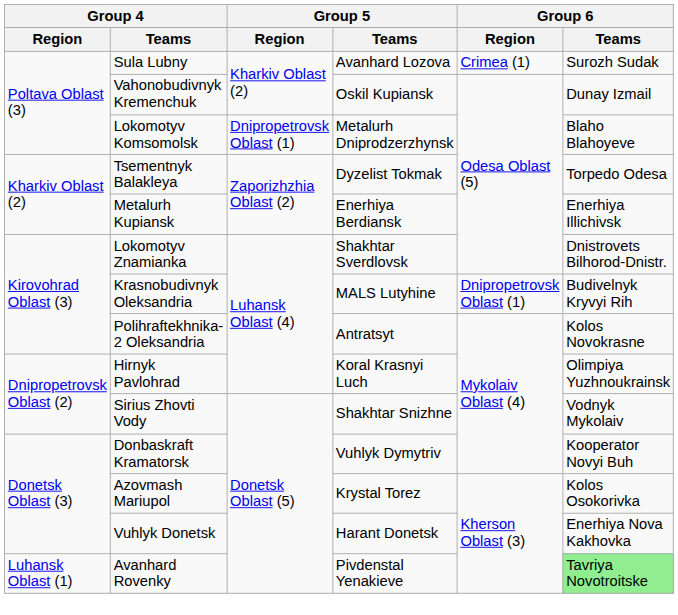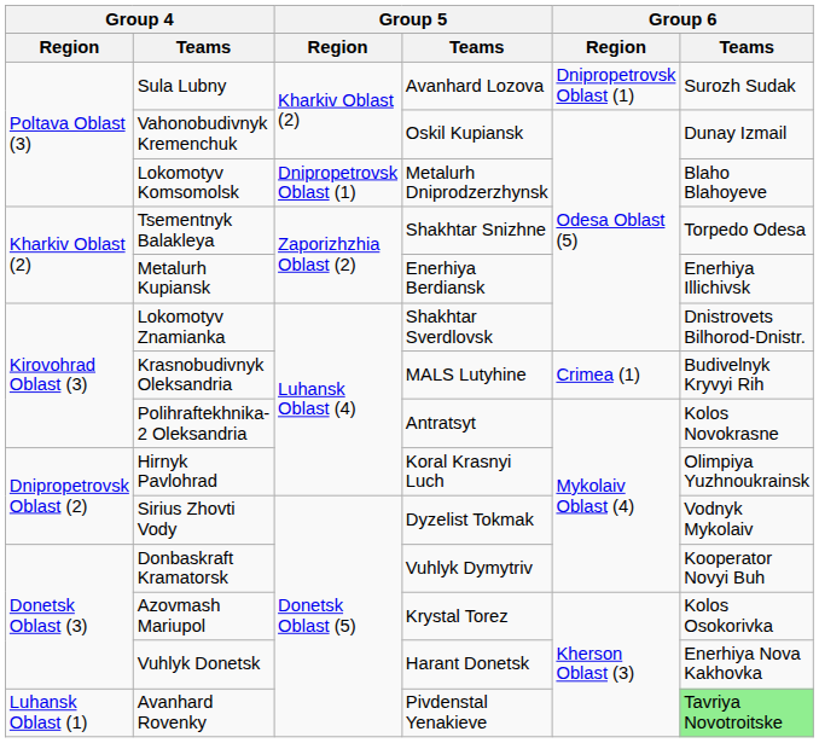 <table class="wikitable">
 <tr>
 <th colspan=2>Group 4</th>
 <th colspan=2>Group 5</th>
 <th colspan=2>Group 6</th>
 </tr>
 <tr>
 <th>Region</th>
 <th>Teams</th>
 <th>Region</th>
 <th>Teams</th>
 <th>Region</th>
 <th>Teams</th>
 </tr>
 <tr>
 <td rowspan=3><a href='#'>Poltava Oblast</a> (3)</td>
 <td>Sula Lubny</td>
 <td rowspan=2><a href='#'>Kharkiv Oblast</a> (2)</td>
 <td>Avanhard Lozova</td>
-<td><a href='#'>Crimea</a> (1)</td>
+<td><a href='#'>Dnipropetrovsk Oblast</a> (1)</td>
 <td>Surozh Sudak</td>
 </tr>
 <tr>
 <td>Vahonobudivnyk Kremenchuk</td>
 <td>Oskil Kupiansk</td>
 <td rowspan=5><a href='#'>Odesa Oblast</a> (5)</td>
 <td>Dunay Izmail</td>
 </tr>
 <tr>
 <td>Lokomotyv Komsomolsk</td>
 <td><a href='#'>Dnipropetrovsk Oblast</a> (1)</td>
 <td>Metalurh Dniprodzerzhynsk</td>
 <td>Blaho Blahoyeve</td>
 </tr>
 <tr>
 <td rowspan=2><a href='#'>Kharkiv Oblast</a> (2)</td>
 <td>Tsementnyk Balakleya</td>
 <td rowspan=2><a href='#'>Zaporizhzhia Oblast</a> (2)</td>
-<td>Dyzelist Tokmak</td>
+<td>Shakhtar Snizhne</td>
 <td>Torpedo Odesa</td>
 </tr>
 <tr>
 <td>Metalurh Kupiansk</td>
 <td>Enerhiya Berdiansk</td>
 <td>Enerhiya Illichivsk</td>
 </tr>
 <tr>
 <td rowspan=3><a href='#'>Kirovohrad Oblast</a> (3)</td>
 <td>Lokomotyv Znamianka</td>
 <td rowspan=4><a href='#'>Luhansk Oblast</a> (4)</td>
 <td>Shakhtar Sverdlovsk</td>
 <td>Dnistrovets Bilhorod-Dnistr.</td>
 </tr>
 <tr>
 <td>Krasnobudivnyk Oleksandria</td>
 <td>MALS Lutyhine</td>
-<td><a href='#'>Dnipropetrovsk Oblast</a> (1)</td>
+<td><a href='#'>Crimea</a> (1)</td>
 <td>Budivelnyk Kryvyi Rih</td>
 </tr>
 <tr>
 <td>Polihraftekhnika-2 Oleksandria</td>
 <td>Antratsyt</td>
 <td rowspan=4><a href='#'>Mykolaiv Oblast</a> (4)</td>
 <td>Kolos Novokrasne</td>
 </tr>
 <tr>
 <td rowspan=2><a href='#'>Dnipropetrovsk Oblast</a> (2)</td>
 <td>Hirnyk Pavlohrad</td>
 <td>Koral Krasnyi Luch</td>
 <td>Olimpiya Yuzhnoukrainsk</td>
 </tr>
 <tr>
 <td>Sirius Zhovti Vody</td>
 <td rowspan=5><a href='#'>Donetsk Oblast</a> (5)</td>
-<td>Shakhtar Snizhne</td>
+<td>Dyzelist Tokmak</td>
 <td>Vodnyk Mykolaiv</td>
 </tr>
 <tr>
 <td rowspan=3><a href='#'>Donetsk Oblast</a> (3)</td>
 <td>Donbaskraft Kramatorsk</td>
 <td>Vuhlyk Dymytriv</td>
 <td>Kooperator Novyi Buh</td>
 </tr>
 <tr>
 <td>Azovmash Mariupol</td>
 <td>Krystal Torez</td>
 <td rowspan=3><a href='#'>Kherson Oblast</a> (3)</td>
 <td>Kolos Osokorivka</td>
 </tr>
 <tr>
 <td>Vuhlyk Donetsk</td>
 <td>Harant Donetsk</td>
 <td>Enerhiya Nova Kakhovka</td>
 </tr>
 <tr>
 <td><a href='#'>Luhansk Oblast</a> (1)</td>
 <td>Avanhard Rovenky</td>
 <td>Pivdenstal Yenakieve</td>
 <td style="background: lightgreen;">Tavriya Novotroitske</td>
 </tr>
 </table>
